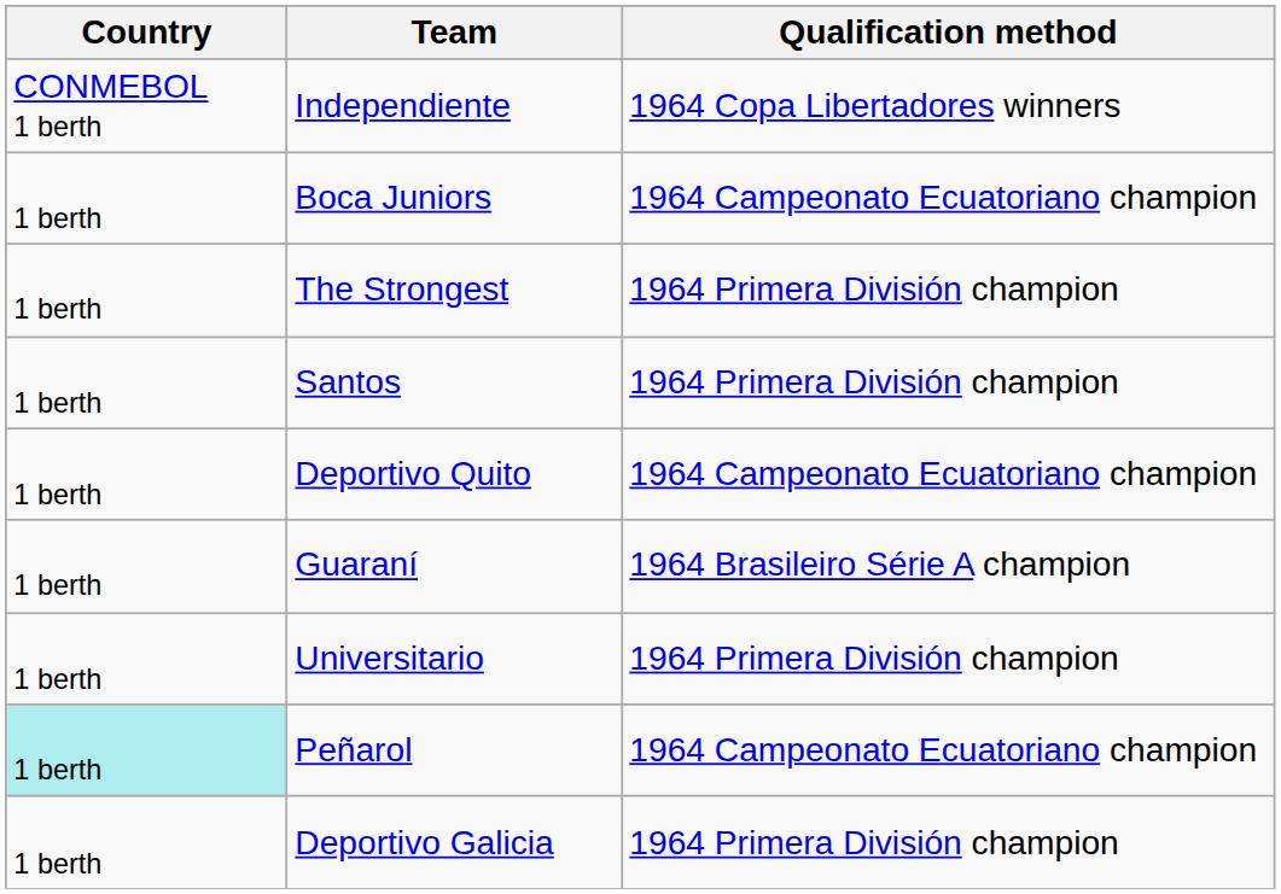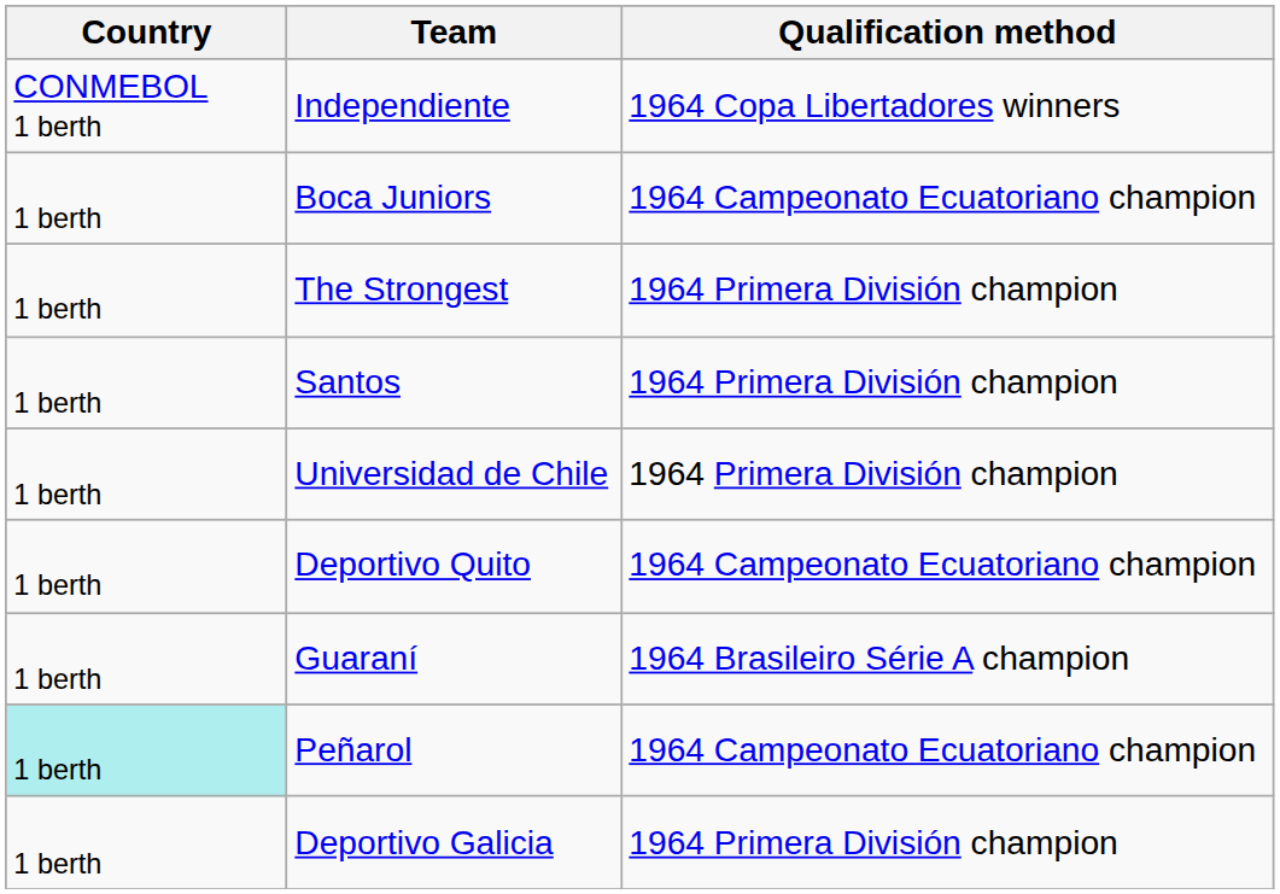 <table class="wikitable">
 <tr>
 <th width=125>Country</th>
 <th width=150>Team</th>
 <th width=300>Qualification method</th>
 </tr>
 <tr>
 <td><a href='#'>CONMEBOL</a><br><small>1 berth</small></td>
 <td><a href='#'>Independiente</a></td>
 <td><a href='#'>1964 Copa Libertadores</a> winners</td>
 </tr>
 <tr>
 <td><br><small>1 berth</small></td>
 <td><a href='#'>Boca Juniors</a></td>
 <td><a href='#'>1964 Campeonato Ecuatoriano</a> champion</td>
 </tr>
 <tr>
 <td><br><small>1 berth</small></td>
 <td><a href='#'>The Strongest</a></td>
 <td><a href='#'>1964 Primera División</a> champion</td>
 </tr>
 <tr>
 <td><br><small>1 berth</small></td>
 <td><a href='#'>Santos</a></td>
 <td><a href='#'>1964 Primera División</a> champion</td>
 </tr>
 <tr>
 <td><br><small>1 berth</small></td>
+<td><a href='#'>Universidad de Chile</a></td>
+<td>1964 <a href='#'>Primera División</a> champion</td>
+</tr>
+<tr>
+<td><br><small>1 berth</small></td>
 <td><a href='#'>Deportivo Quito</a></td>
 <td><a href='#'>1964 Campeonato Ecuatoriano</a> champion</td>
 </tr>
 <tr>
 <td><br><small>1 berth</small></td>
 <td><a href='#'>Guaraní</a></td>
 <td><a href='#'>1964 Brasileiro Série A</a> champion</td>
-</tr>
-<tr>
-<td><br><small>1 berth</small></td>
-<td><a href='#'>Universitario</a></td>
-<td><a href='#'>1964 Primera División</a> champion</td>
 </tr>
 <tr>
 <td style="background: paleturquoise;"><br><small>1 berth</small></td>
 <td><a href='#'>Peñarol</a></td>
 <td><a href='#'>1964 Campeonato Ecuatoriano</a> champion</td>
 </tr>
 <tr>
 <td><br><small>1 berth</small></td>
 <td><a href='#'>Deportivo Galicia</a></td>
 <td><a href='#'>1964 Primera División</a> champion</td>
 </tr>
 </table>
